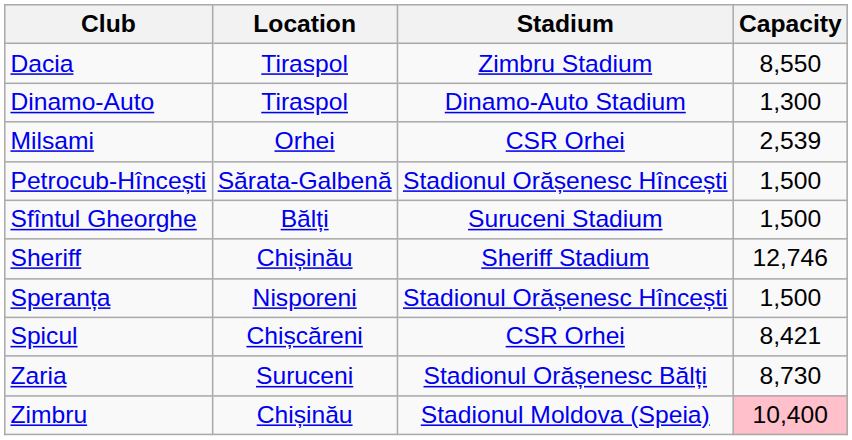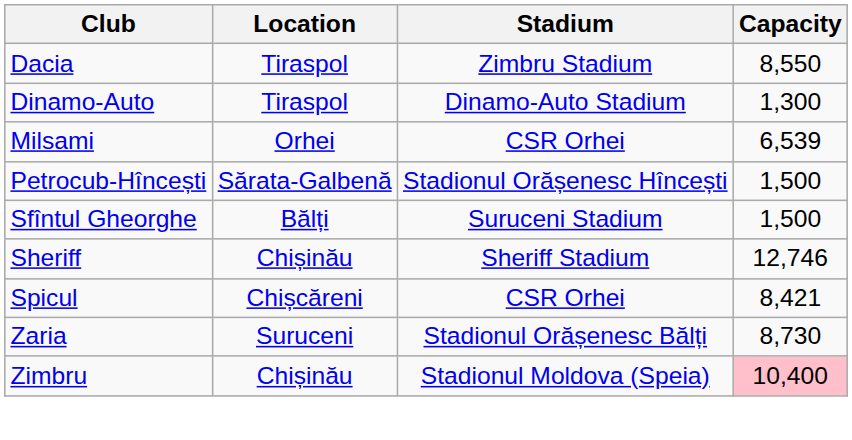 <table class="wikitable sortable" style="text-align:center;">
 <tr>
 <th>Club</th>
 <th>Location</th>
 <th>Stadium</th>
 <th>Capacity</th>
 </tr>
 <tr>
 <td style="text-align:left;"><a href='#'>Dacia</a></td>
 <td><a href='#'>Tiraspol</a></td>
 <td><a href='#'>Zimbru Stadium</a></td>
 <td>8,550</td>
 </tr>
 <tr>
 <td style="text-align:left;"><a href='#'>Dinamo-Auto</a></td>
 <td><a href='#'>Tiraspol</a></td>
 <td><a href='#'>Dinamo-Auto Stadium</a></td>
 <td>1,300</td>
 </tr>
 <tr>
 <td style="text-align:left;"><a href='#'>Milsami</a></td>
 <td><a href='#'>Orhei</a></td>
 <td><a href='#'>CSR Orhei</a></td>
-<td>2,539</td>
+<td>6,539</td>
 </tr>
 <tr>
 <td style="text-align:left;"><a href='#'>Petrocub-Hîncești</a></td>
 <td><a href='#'>Sărata-Galbenă</a></td>
 <td><a href='#'>Stadionul Orășenesc Hîncești</a></td>
 <td>1,500</td>
 </tr>
 <tr>
 <td style="text-align:left;"><a href='#'>Sfîntul Gheorghe</a></td>
 <td><a href='#'>Bălți</a></td>
 <td><a href='#'>Suruceni Stadium</a></td>
 <td>1,500</td>
 </tr>
 <tr>
 <td style="text-align:left;"><a href='#'>Sheriff</a></td>
 <td><a href='#'>Chișinău</a></td>
 <td><a href='#'>Sheriff Stadium</a></td>
 <td>12,746</td>
 </tr>
 <tr>
-<td style="text-align:left;"><a href='#'>Speranța</a></td>
-<td><a href='#'>Nisporeni</a></td>
-<td><a href='#'>Stadionul Orășenesc Hîncești</a></td>
-<td>1,500</td>
-</tr>
-<tr>
 <td style="text-align:left;"><a href='#'>Spicul</a></td>
 <td><a href='#'>Chișcăreni</a></td>
 <td><a href='#'>CSR Orhei</a></td>
 <td>8,421</td>
 </tr>
 <tr>
 <td style="text-align:left;"><a href='#'>Zaria</a></td>
 <td><a href='#'>Suruceni</a></td>
 <td><a href='#'>Stadionul Orășenesc Bălți</a></td>
 <td>8,730</td>
 </tr>
 <tr>
 <td style="text-align:left;"><a href='#'>Zimbru</a></td>
 <td><a href='#'>Chișinău</a></td>
 <td><a href='#'>Stadionul Moldova (Speia)</a></td>
 <td style="background: pink;">10,400</td>
 </tr>
 </table>
